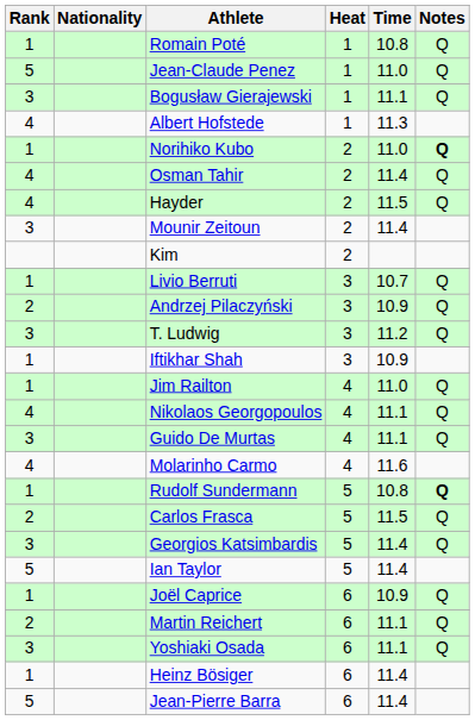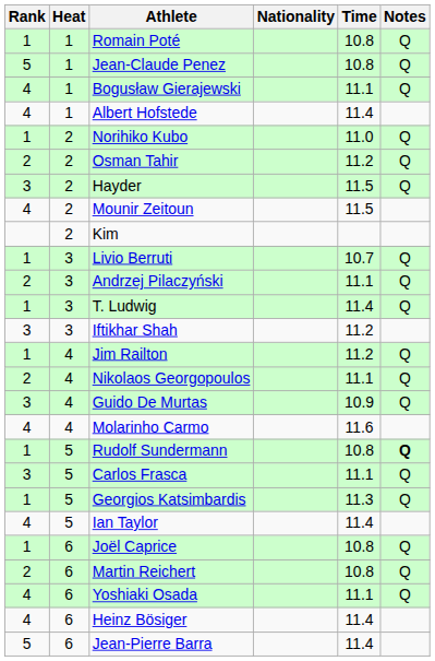 <table class="wikitable sortable" style="text-align:center">
 <tr>
 <th>Rank</th>
+<th>Heat</th>
+<th>Athlete</th>
 <th>Nationality</th>
-<th>Athlete</th>
-<th>Heat</th>
 <th>Time</th>
 <th>Notes</th>
 </tr>
 <tr bgcolor=ccffcc>
 <td>1</td>
+<td>1</td>
+<td align=left><a href='#'>Romain Poté</a></td>
 <td align=left></td>
-<td align=left><a href='#'>Romain Poté</a></td>
-<td>1</td>
 <td>10.8</td>
 <td>Q</td>
 </tr>
 <tr bgcolor=ccffcc>
 <td>5</td>
+<td>1</td>
+<td align=left><a href='#'>Jean-Claude Penez</a></td>
 <td align=left></td>
-<td align=left><a href='#'>Jean-Claude Penez</a></td>
-<td>1</td>
-<td>11.0</td>
+<td>10.8</td>
 <td>Q</td>
 </tr>
 <tr bgcolor=ccffcc>
-<td>3</td>
+<td>4</td>
+<td>1</td>
+<td align=left><a href='#'>Bogusław Gierajewski</a></td>
 <td align=left></td>
-<td align=left><a href='#'>Bogusław Gierajewski</a></td>
-<td>1</td>
 <td>11.1</td>
 <td>Q</td>
 </tr>
 <tr>
 <td>4</td>
+<td>1</td>
+<td align=left><a href='#'>Albert Hofstede</a></td>
 <td align=left></td>
-<td align=left><a href='#'>Albert Hofstede</a></td>
-<td>1</td>
-<td>11.3</td>
+<td>11.4</td>
 <td></td>
 </tr>
 <tr bgcolor=ccffcc>
 <td>1</td>
+<td>2</td>
+<td align=left><a href='#'>Norihiko Kubo</a></td>
 <td align=left></td>
-<td align=left><a href='#'>Norihiko Kubo</a></td>
-<td>2</td>
 <td>11.0</td>
-<td><strong>Q</strong></td>
-</tr>
-<tr bgcolor=ccffcc>
-<td>4</td>
-<td align=left></td>
-<td align=left><a href='#'>Osman Tahir</a></td>
-<td>2</td>
-<td>11.4</td>
 <td>Q</td>
 </tr>
 <tr bgcolor=ccffcc>
-<td>4</td>
+<td>2</td>
+<td>2</td>
+<td align=left><a href='#'>Osman Tahir</a></td>
 <td align=left></td>
+<td>11.2</td>
+<td>Q</td>
+</tr>
+<tr bgcolor=ccffcc>
+<td>3</td>
+<td>2</td>
 <td align=left>Hayder</td>
-<td>2</td>
+<td align=left></td>
 <td>11.5</td>
 <td>Q</td>
 </tr>
 <tr>
-<td>3</td>
+<td>4</td>
+<td>2</td>
+<td align=left><a href='#'>Mounir Zeitoun</a></td>
 <td align=left></td>
-<td align=left><a href='#'>Mounir Zeitoun</a></td>
-<td>2</td>
-<td>11.4</td>
+<td>11.5</td>
 <td></td>
 </tr>
 <tr>
 <td></td>
+<td>2</td>
+<td align=left>Kim</td>
 <td align=left></td>
-<td align=left>Kim</td>
-<td>2</td>
 <td></td>
 <td></td>
 </tr>
 <tr bgcolor=ccffcc>
 <td>1</td>
+<td>3</td>
+<td align=left><a href='#'>Livio Berruti</a></td>
 <td align=left></td>
-<td align=left><a href='#'>Livio Berruti</a></td>
-<td>3</td>
 <td>10.7</td>
 <td>Q</td>
 </tr>
 <tr bgcolor=ccffcc>
 <td>2</td>
+<td>3</td>
+<td align=left><a href='#'>Andrzej Pilaczyński</a></td>
 <td align=left></td>
-<td align=left><a href='#'>Andrzej Pilaczyński</a></td>
-<td>3</td>
-<td>10.9</td>
+<td>11.1</td>
 <td>Q</td>
 </tr>
 <tr bgcolor=ccffcc>
+<td>1</td>
 <td>3</td>
+<td align=left>T. Ludwig</td>
 <td align=left></td>
-<td align=left>T. Ludwig</td>
-<td>3</td>
-<td>11.2</td>
+<td>11.4</td>
 <td>Q</td>
 </tr>
 <tr>
-<td>1</td>
+<td>3</td>
+<td>3</td>
+<td align=left><a href='#'>Iftikhar Shah</a></td>
 <td align=left></td>
-<td align=left><a href='#'>Iftikhar Shah</a></td>
-<td>3</td>
-<td>10.9</td>
+<td>11.2</td>
 <td></td>
 </tr>
 <tr bgcolor=ccffcc>
 <td>1</td>
+<td>4</td>
+<td align=left><a href='#'>Jim Railton</a></td>
 <td align=left></td>
-<td align=left><a href='#'>Jim Railton</a></td>
-<td>4</td>
-<td>11.0</td>
+<td>11.2</td>
 <td>Q</td>
 </tr>
 <tr bgcolor=ccffcc>
+<td>2</td>
 <td>4</td>
+<td align=left><a href='#'>Nikolaos Georgopoulos</a></td>
 <td align=left></td>
-<td align=left><a href='#'>Nikolaos Georgopoulos</a></td>
-<td>4</td>
 <td>11.1</td>
 <td>Q</td>
 </tr>
 <tr bgcolor=ccffcc>
 <td>3</td>
+<td>4</td>
+<td align=left><a href='#'>Guido De Murtas</a></td>
 <td align=left></td>
-<td align=left><a href='#'>Guido De Murtas</a></td>
+<td>10.9</td>
+<td>Q</td>
+</tr>
+<tr>
 <td>4</td>
+<td>4</td>
+<td align=left><a href='#'>Molarinho Carmo</a></td>
+<td align=left></td>
+<td>11.6</td>
+<td></td>
+</tr>
+<tr bgcolor=ccffcc>
+<td>1</td>
+<td>5</td>
+<td align=left><a href='#'>Rudolf Sundermann</a></td>
+<td align=left></td>
+<td>10.8</td>
+<td><strong>Q</strong></td>
+</tr>
+<tr bgcolor=ccffcc>
+<td>3</td>
+<td>5</td>
+<td align=left><a href='#'>Carlos Frasca</a></td>
+<td align=left></td>
+<td>11.1</td>
+<td>Q</td>
+</tr>
+<tr bgcolor=ccffcc>
+<td>1</td>
+<td>5</td>
+<td align=left><a href='#'>Georgios Katsimbardis</a></td>
+<td align=left></td>
+<td>11.3</td>
+<td>Q</td>
+</tr>
+<tr>
+<td>4</td>
+<td>5</td>
+<td align=left><a href='#'>Ian Taylor</a></td>
+<td align=left></td>
+<td>11.4</td>
+<td></td>
+</tr>
+<tr bgcolor=ccffcc>
+<td>1</td>
+<td>6</td>
+<td align=left><a href='#'>Joël Caprice</a></td>
+<td align=left></td>
+<td>10.8</td>
+<td>Q</td>
+</tr>
+<tr bgcolor=ccffcc>
+<td>2</td>
+<td>6</td>
+<td align=left><a href='#'>Martin Reichert</a></td>
+<td align=left></td>
+<td>10.8</td>
+<td>Q</td>
+</tr>
+<tr bgcolor=ccffcc>
+<td>4</td>
+<td>6</td>
+<td align=left><a href='#'>Yoshiaki Osada</a></td>
+<td align=left></td>
 <td>11.1</td>
 <td>Q</td>
 </tr>
 <tr>
 <td>4</td>
+<td>6</td>
+<td align=left><a href='#'>Heinz Bösiger</a></td>
 <td align=left></td>
-<td align=left><a href='#'>Molarinho Carmo</a></td>
-<td>4</td>
-<td>11.6</td>
-<td></td>
-</tr>
-<tr bgcolor=ccffcc>
-<td>1</td>
-<td align=left></td>
-<td align=left><a href='#'>Rudolf Sundermann</a></td>
-<td>5</td>
-<td>10.8</td>
-<td><strong>Q</strong></td>
-</tr>
-<tr bgcolor=ccffcc>
-<td>2</td>
-<td align=left></td>
-<td align=left><a href='#'>Carlos Frasca</a></td>
-<td>5</td>
-<td>11.5</td>
-<td>Q</td>
-</tr>
-<tr bgcolor=ccffcc>
-<td>3</td>
-<td align=left></td>
-<td align=left><a href='#'>Georgios Katsimbardis</a></td>
-<td>5</td>
-<td>11.4</td>
-<td>Q</td>
-</tr>
-<tr>
-<td>5</td>
-<td align=left></td>
-<td align=left><a href='#'>Ian Taylor</a></td>
-<td>5</td>
-<td>11.4</td>
-<td></td>
-</tr>
-<tr bgcolor=ccffcc>
-<td>1</td>
-<td align=left></td>
-<td align=left><a href='#'>Joël Caprice</a></td>
-<td>6</td>
-<td>10.9</td>
-<td>Q</td>
-</tr>
-<tr bgcolor=ccffcc>
-<td>2</td>
-<td align=left></td>
-<td align=left><a href='#'>Martin Reichert</a></td>
-<td>6</td>
-<td>11.1</td>
-<td>Q</td>
-</tr>
-<tr bgcolor=ccffcc>
-<td>3</td>
-<td align=left></td>
-<td align=left><a href='#'>Yoshiaki Osada</a></td>
-<td>6</td>
-<td>11.1</td>
-<td>Q</td>
-</tr>
-<tr>
-<td>1</td>
-<td align=left></td>
-<td align=left><a href='#'>Heinz Bösiger</a></td>
-<td>6</td>
 <td>11.4</td>
 <td></td>
 </tr>
 <tr>
 <td>5</td>
+<td>6</td>
+<td align=left><a href='#'>Jean-Pierre Barra</a></td>
 <td align=left></td>
-<td align=left><a href='#'>Jean-Pierre Barra</a></td>
-<td>6</td>
 <td>11.4</td>
 <td></td>
 </tr>
 </table>
